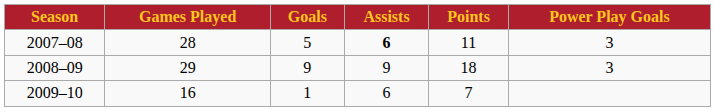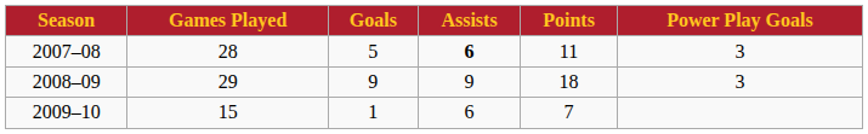 <table class="wikitable" style="width:80%;">
 <tr style="text-align:center; background:#af1e2d; color:#ffc61e;">
 <td><strong>Season</strong></td>
 <td><strong>Games Played</strong></td>
 <td><strong>Goals</strong></td>
 <td><strong>Assists</strong></td>
 <td><strong>Points</strong></td>
 <td><strong>Power Play Goals</strong></td>
 </tr>
 <tr style="text-align:center;" bgcolor="">
 <td>2007–08</td>
 <td>28</td>
 <td>5</td>
 <td><strong>6</strong></td>
 <td>11</td>
 <td>3</td>
 </tr>
 <tr style="text-align:center;" bgcolor="">
 <td>2008–09</td>
 <td>29</td>
 <td>9</td>
 <td>9</td>
 <td>18</td>
 <td>3</td>
 </tr>
 <tr style="text-align:center;" bgcolor="">
 <td>2009–10</td>
-<td>16</td>
+<td>15</td>
 <td>1</td>
 <td>6</td>
 <td>7</td>
 <td></td>
 </tr>
 </table>
